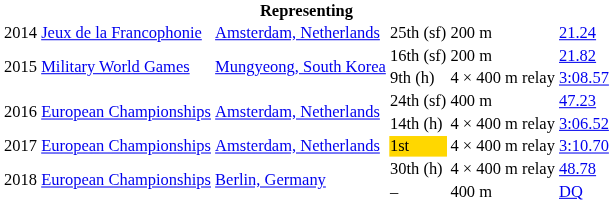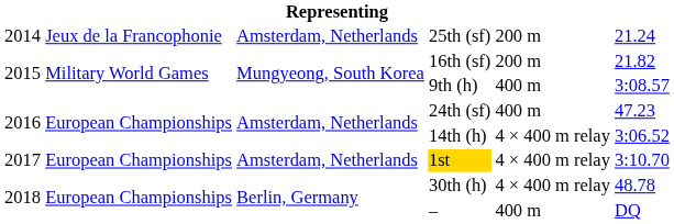 <table>
 <tr>
 <th colspan="6">Representing </th>
 </tr>
 <tr>
 <td>2014</td>
 <td><a href='#'>Jeux de la Francophonie</a></td>
 <td><a href='#'>Amsterdam, Netherlands</a></td>
 <td>25th (sf)</td>
 <td>200 m</td>
 <td><a href='#'>21.24</a></td>
 </tr>
 <tr>
 <td rowspan=2>2015</td>
 <td rowspan=2><a href='#'>Military World Games</a></td>
 <td rowspan=2><a href='#'>Mungyeong, South Korea</a></td>
 <td>16th (sf)</td>
 <td>200 m</td>
 <td><a href='#'>21.82</a></td>
 </tr>
 <tr>
 <td>9th (h)</td>
-<td>4 × 400 m relay</td>
+<td>400 m</td>
 <td><a href='#'>3:08.57</a></td>
 </tr>
 <tr>
 <td rowspan=2>2016</td>
 <td rowspan=2><a href='#'>European Championships</a></td>
 <td rowspan=2><a href='#'>Amsterdam, Netherlands</a></td>
 <td>24th (sf)</td>
 <td>400 m</td>
 <td><a href='#'>47.23</a></td>
 </tr>
 <tr>
 <td>14th (h)</td>
 <td>4 × 400 m relay</td>
 <td><a href='#'>3:06.52</a></td>
 </tr>
 <tr>
 <td>2017</td>
 <td><a href='#'>European Championships</a></td>
 <td><a href='#'>Amsterdam, Netherlands</a></td>
 <td bgcolor=gold>1st</td>
 <td>4 × 400 m relay</td>
 <td><a href='#'>3:10.70</a></td>
 </tr>
 <tr>
 <td rowspan=2>2018</td>
 <td rowspan=2><a href='#'>European Championships</a></td>
 <td rowspan=2><a href='#'>Berlin, Germany</a></td>
 <td>30th (h)</td>
 <td>4 × 400 m relay</td>
 <td><a href='#'>48.78</a></td>
 </tr>
 <tr>
 <td>–</td>
 <td>400 m</td>
 <td><a href='#'>DQ</a></td>
 </tr>
 </table>
